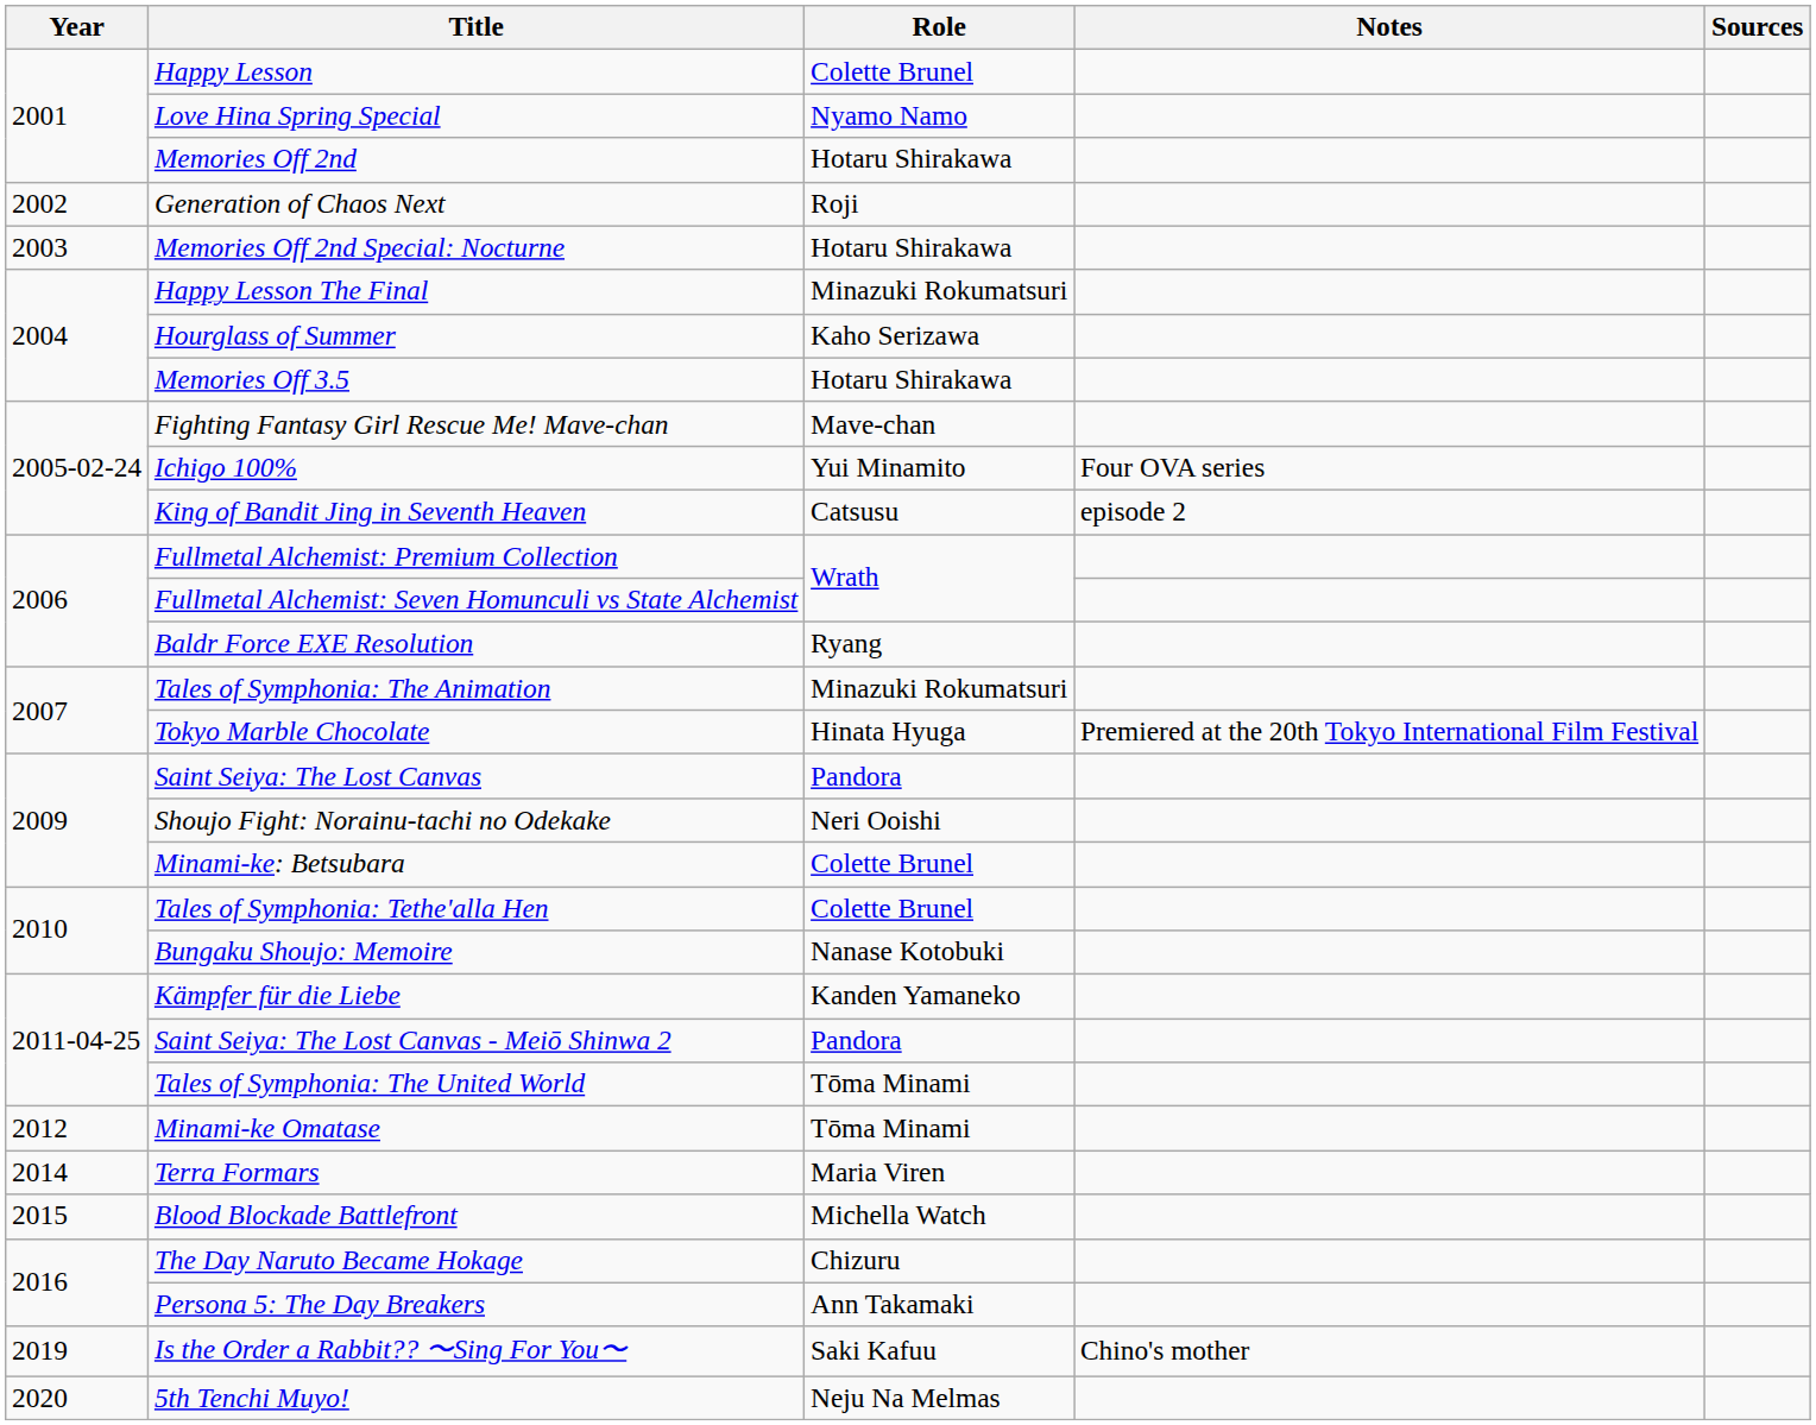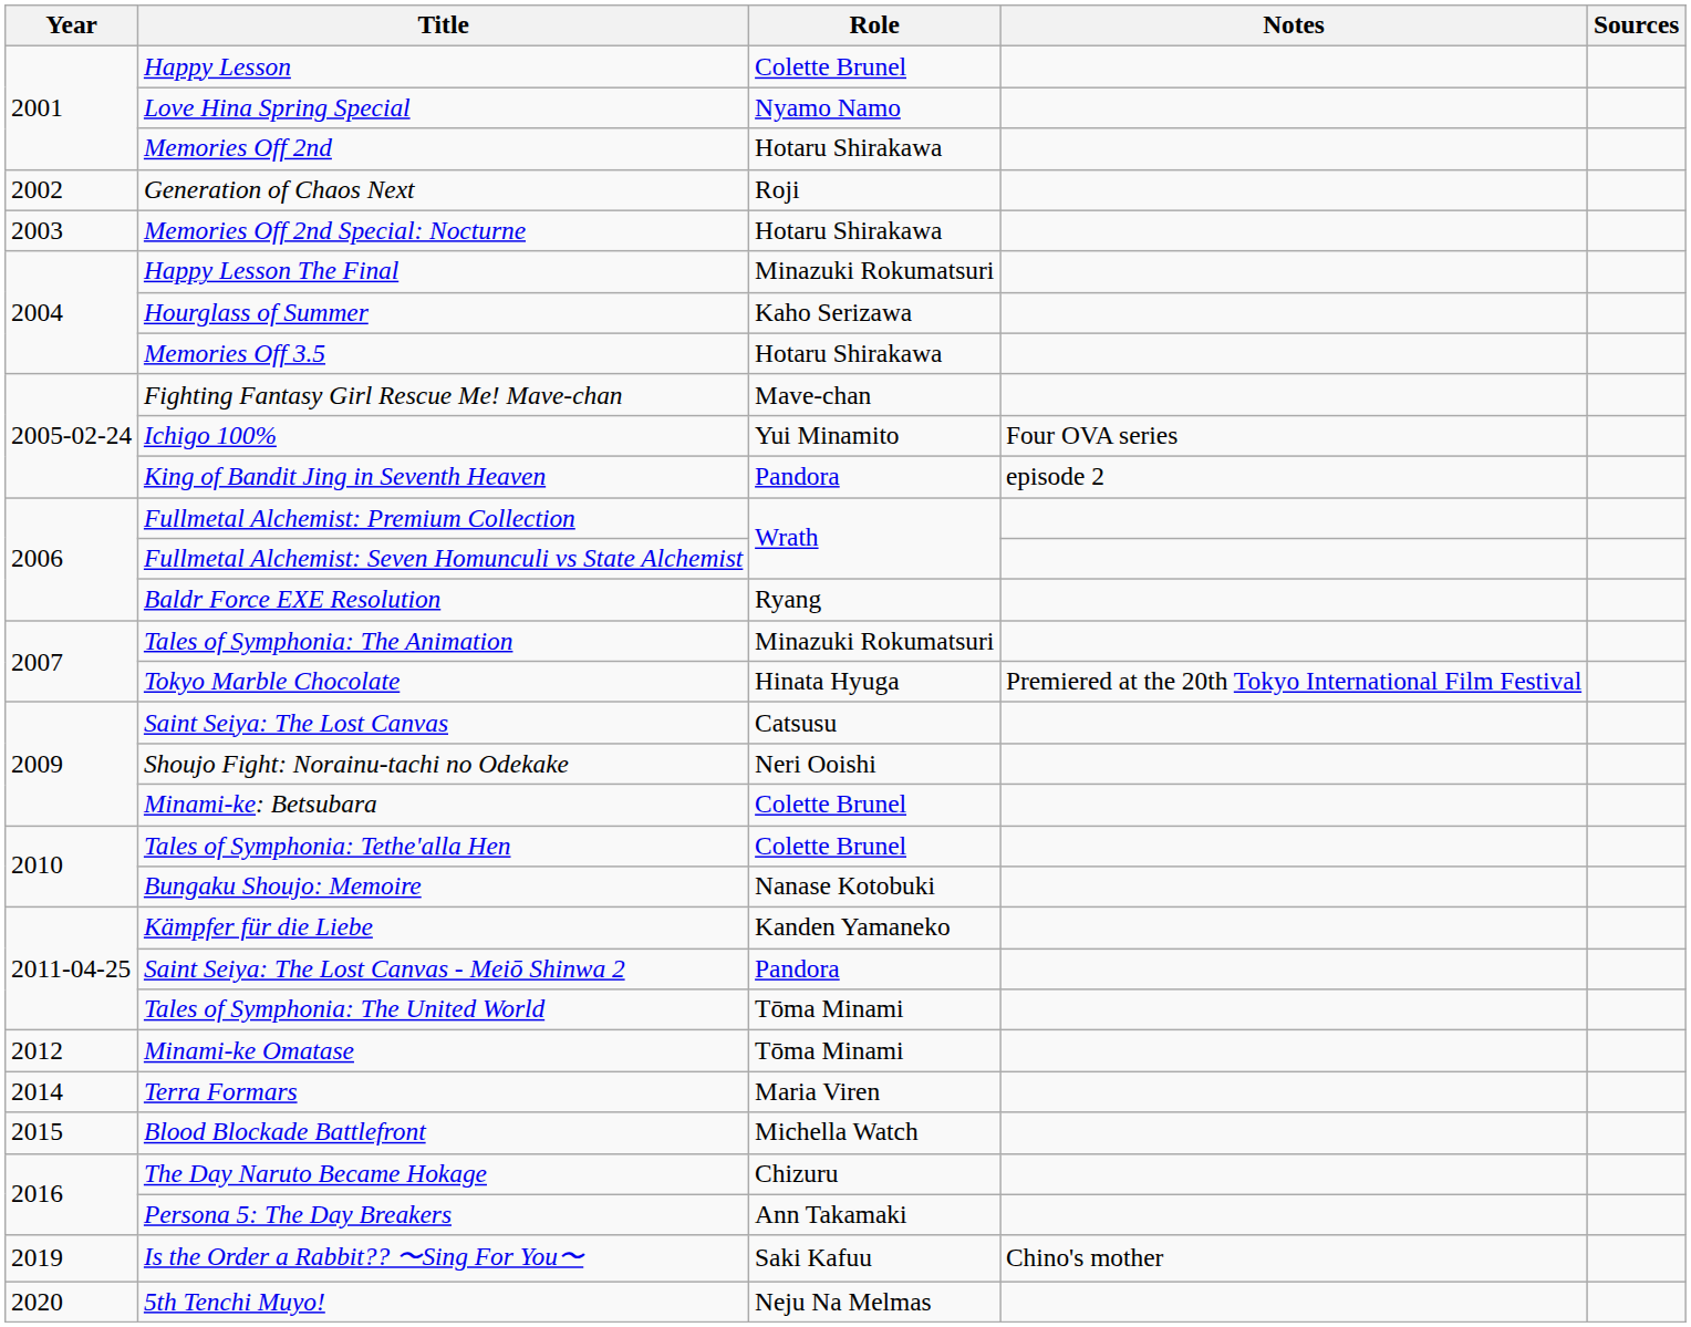 <table class="wikitable sortable">
 <tr>
 <th>Year</th>
 <th>Title</th>
 <th>Role</th>
 <th class="unsortable">Notes</th>
 <th class="unsortable">Sources</th>
 </tr>
 <tr>
 <td rowspan="3">2001</td>
 <td><em><a href='#'>Happy Lesson</a></em></td>
 <td><a href='#'>Colette Brunel</a></td>
 <td></td>
 <td></td>
 </tr>
 <tr>
 <td><em><a href='#'>Love Hina Spring Special</a></em></td>
 <td><a href='#'>Nyamo Namo</a></td>
 <td></td>
 <td></td>
 </tr>
 <tr>
 <td><em><a href='#'>Memories Off 2nd</a></em></td>
 <td>Hotaru Shirakawa</td>
 <td></td>
 <td></td>
 </tr>
 <tr>
 <td>2002</td>
 <td><em>Generation of Chaos Next</em></td>
 <td>Roji</td>
 <td></td>
 <td></td>
 </tr>
 <tr>
 <td>2003</td>
 <td><em><a href='#'>Memories Off 2nd Special: Nocturne</a></em></td>
 <td>Hotaru Shirakawa</td>
 <td></td>
 <td></td>
 </tr>
 <tr>
 <td rowspan="3">2004</td>
 <td><em><a href='#'>Happy Lesson The Final</a></em></td>
 <td>Minazuki Rokumatsuri</td>
 <td></td>
 <td></td>
 </tr>
 <tr>
 <td><em><a href='#'>Hourglass of Summer</a></em></td>
 <td>Kaho Serizawa</td>
 <td></td>
 <td></td>
 </tr>
 <tr>
 <td><em><a href='#'>Memories Off 3.5</a></em></td>
 <td>Hotaru Shirakawa</td>
 <td></td>
 <td><br></td>
 </tr>
 <tr>
 <td rowspan="3">2005<span>-02-24</span></td>
 <td><em>Fighting Fantasy Girl Rescue Me! Mave-chan</em></td>
 <td>Mave-chan</td>
 <td></td>
 <td></td>
 </tr>
 <tr>
 <td><em><a href='#'>Ichigo 100%</a></em></td>
 <td>Yui Minamito</td>
 <td>Four <abbr>OVA</abbr> series</td>
 <td></td>
 </tr>
 <tr>
 <td><em><a href='#'>King of Bandit Jing in Seventh Heaven</a></em></td>
-<td>Catsusu</td>
+<td><a href='#'>Pandora</a></td>
 <td><span>episode 2</span></td>
 <td></td>
 </tr>
 <tr>
 <td rowspan="3">2006</td>
 <td><em><a href='#'>Fullmetal Alchemist: Premium Collection</a></em></td>
 <td rowspan="2"><a href='#'>Wrath</a></td>
 <td></td>
 <td></td>
 </tr>
 <tr>
 <td><em><a href='#'>Fullmetal Alchemist: Seven Homunculi vs State Alchemist</a></em></td>
 <td></td>
 <td></td>
 </tr>
 <tr>
 <td><em><a href='#'>Baldr Force EXE Resolution</a></em></td>
 <td>Ryang</td>
 <td></td>
 <td></td>
 </tr>
 <tr>
 <td rowspan="2">2007</td>
 <td><em><a href='#'>Tales of Symphonia: The Animation</a></em></td>
 <td>Minazuki Rokumatsuri</td>
 <td></td>
 <td></td>
 </tr>
 <tr>
 <td><em><a href='#'>Tokyo Marble Chocolate</a></em></td>
 <td>Hinata Hyuga</td>
 <td>Premiered at the 20th <a href='#'>Tokyo International Film Festival</a></td>
 <td></td>
 </tr>
 <tr>
 <td rowspan="3">2009</td>
 <td><em><a href='#'>Saint Seiya: The Lost Canvas</a></em></td>
-<td><a href='#'>Pandora</a></td>
+<td>Catsusu</td>
 <td></td>
 <td></td>
 </tr>
 <tr>
 <td><em>Shoujo Fight: Norainu-tachi no Odekake</em></td>
 <td>Neri Ooishi</td>
 <td></td>
 <td></td>
 </tr>
 <tr>
 <td><em><a href='#'>Minami-ke</a>: Betsubara</em></td>
 <td><a href='#'>Colette Brunel</a></td>
 <td></td>
 <td></td>
 </tr>
 <tr>
 <td rowspan="2">2010</td>
 <td><em><a href='#'>Tales of Symphonia: Tethe'alla Hen</a></em></td>
 <td><a href='#'>Colette Brunel</a></td>
 <td></td>
 <td></td>
 </tr>
 <tr>
 <td><em><a href='#'>Bungaku Shoujo: Memoire</a></em></td>
 <td>Nanase Kotobuki</td>
 <td></td>
 <td></td>
 </tr>
 <tr>
 <td rowspan="3">2011<span>-04-25</span></td>
 <td><em><a href='#'>Kämpfer für die Liebe</a></em></td>
 <td>Kanden Yamaneko</td>
 <td></td>
 <td></td>
 </tr>
 <tr>
 <td><em><a href='#'>Saint Seiya: The Lost Canvas - Meiō Shinwa 2</a></em></td>
 <td><a href='#'>Pandora</a></td>
 <td></td>
 <td></td>
 </tr>
 <tr>
 <td><em><a href='#'>Tales of Symphonia: The United World</a></em></td>
 <td>Tōma Minami</td>
 <td></td>
 <td></td>
 </tr>
 <tr>
 <td>2012</td>
 <td><em><a href='#'>Minami-ke Omatase</a></em></td>
 <td>Tōma Minami</td>
 <td></td>
 <td></td>
 </tr>
 <tr>
 <td>2014</td>
 <td><em><a href='#'>Terra Formars</a></em></td>
 <td>Maria Viren</td>
 <td></td>
 <td></td>
 </tr>
 <tr>
 <td>2015</td>
 <td><em><a href='#'>Blood Blockade Battlefront</a></em></td>
 <td>Michella Watch</td>
 <td></td>
 <td></td>
 </tr>
 <tr>
 <td rowspan="2">2016</td>
 <td><em><a href='#'>The Day Naruto Became Hokage</a></em></td>
 <td>Chizuru</td>
 <td></td>
 <td></td>
 </tr>
 <tr>
 <td><em><a href='#'>Persona 5: The Day Breakers</a></em></td>
 <td>Ann Takamaki</td>
 <td></td>
 <td></td>
 </tr>
 <tr>
 <td>2019</td>
 <td><em><a href='#'>Is the Order a Rabbit?? 〜Sing For You〜</a></em></td>
 <td>Saki Kafuu</td>
 <td>Chino's mother</td>
 <td></td>
 </tr>
 <tr>
 <td>2020</td>
 <td><em><a href='#'>5th Tenchi Muyo!</a></em></td>
 <td>Neju Na Melmas</td>
 <td></td>
 <td></td>
 </tr>
 <tr>
 </tr>
 </table>
